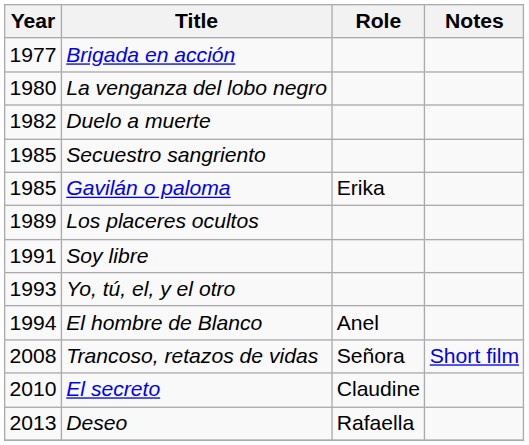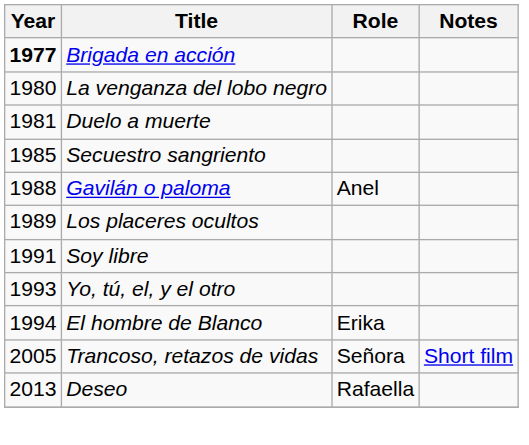 <table class="wikitable sortable">
 <tr>
 <th>Year</th>
 <th>Title</th>
 <th>Role</th>
 <th>Notes</th>
 </tr>
 <tr>
-<td>1977</td>
+<td><strong>1977</strong></td>
 <td><em><a href='#'>Brigada en acción</a></em></td>
 <td></td>
 <td></td>
 </tr>
 <tr>
 <td>1980</td>
 <td><em>La venganza del lobo negro</em></td>
 <td></td>
 <td></td>
 </tr>
 <tr>
-<td>1982</td>
+<td>1981</td>
 <td><em>Duelo a muerte</em></td>
 <td></td>
 <td></td>
 </tr>
 <tr>
 <td>1985</td>
 <td><em>Secuestro sangriento</em></td>
 <td></td>
 <td></td>
 </tr>
 <tr>
-<td>1985</td>
+<td>1988</td>
 <td><em><a href='#'>Gavilán o paloma</a></em></td>
-<td>Erika</td>
+<td>Anel</td>
 <td></td>
 </tr>
 <tr>
 <td>1989</td>
 <td><em>Los placeres ocultos</em></td>
 <td></td>
 <td></td>
 </tr>
 <tr>
 <td>1991</td>
 <td><em>Soy libre</em></td>
 <td></td>
 <td></td>
 </tr>
 <tr>
 <td>1993</td>
 <td><em>Yo, tú, el, y el otro</em></td>
 <td></td>
 <td></td>
 </tr>
 <tr>
 <td>1994</td>
 <td><em>El hombre de Blanco</em></td>
-<td>Anel</td>
+<td>Erika</td>
 <td></td>
 </tr>
 <tr>
-<td>2008</td>
+<td>2005</td>
 <td><em>Trancoso, retazos de vidas</em></td>
 <td>Señora</td>
 <td><a href='#'>Short film</a></td>
-</tr>
-<tr>
-<td>2010</td>
-<td><em><a href='#'>El secreto</a></em></td>
-<td>Claudine</td>
-<td></td>
 </tr>
 <tr>
 <td>2013</td>
 <td><em>Deseo</em></td>
 <td>Rafaella</td>
 <td></td>
 </tr>
 <tr>
 </tr>
 </table>
